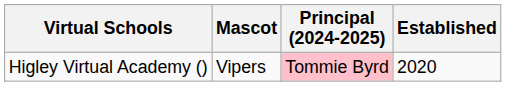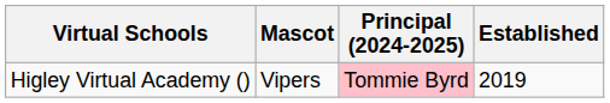 <table class="wikitable">
 <tr>
 <th>Virtual Schools</th>
 <th>Mascot</th>
 <th>Principal <br> (2024-2025)</th>
 <th>Established</th>
 </tr>
 <tr>
 <td>Higley Virtual Academy ()</td>
 <td>Vipers</td>
 <td style="background: pink;">Tommie Byrd</td>
-<td>2020</td>
+<td>2019</td>
 </tr>
 </table>
